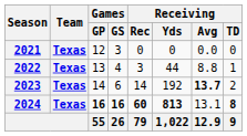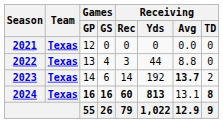 <table class="wikitable" style="text-align:center;">
 <tr>
 <th rowspan="2">Season</th>
 <th rowspan="2">Team</th>
 <th colspan="2">Games</th>
 <th colspan="4">Receiving</th>
 </tr>
 <tr>
 <th>GP</th>
 <th>GS</th>
 <th>Rec</th>
 <th>Yds</th>
 <th>Avg</th>
 <th>TD</th>
 </tr>
 <tr>
 <th><a href='#'>2021</a></th>
 <th><a href='#'>Texas</a></th>
 <td>12</td>
-<td>3</td>
+<td>0</td>
 <td>0</td>
 <td>0</td>
 <td>0.0</td>
 <td>0</td>
 </tr>
 <tr>
 <th><a href='#'>2022</a></th>
 <th><a href='#'>Texas</a></th>
 <td>13</td>
 <td>4</td>
 <td>3</td>
 <td>44</td>
 <td>8.8</td>
-<td>1</td>
+<td>0</td>
 </tr>
 <tr>
 <th><a href='#'>2023</a></th>
 <th><a href='#'>Texas</a></th>
 <td>14</td>
 <td>6</td>
 <td>14</td>
 <td>192</td>
 <td><strong>13.7</strong></td>
 <td>2</td>
 </tr>
 <tr>
 <th><a href='#'>2024</a></th>
 <th><a href='#'>Texas</a></th>
 <td><strong>16</strong></td>
 <td><strong>16</strong></td>
 <td><strong>60</strong></td>
 <td><strong>813</strong></td>
 <td>13.1</td>
 <td><strong>8</strong></td>
 </tr>
 <tr>
 <th colspan="2"></th>
 <th>55</th>
 <th>26</th>
 <th>79</th>
 <th>1,022</th>
 <th>12.9</th>
 <th>9</th>
 </tr>
 </table>
